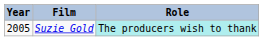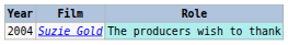 <table class="wikitable" style="font-size:100%;">
 <tr>
 <th style="background:#B0C4DE;">Year</th>
 <th style="background:#B0C4DE;">Film</th>
 <th style="background:#B0C4DE;">Role</th>
 </tr>
 <tr>
-<td>2005</td>
+<td>2004</td>
 <td><em><a href='#'>Suzie Gold</a></em></td>
 <td style="background: paleturquoise;">The producers wish to thank</td>
 </tr>
 </table>
